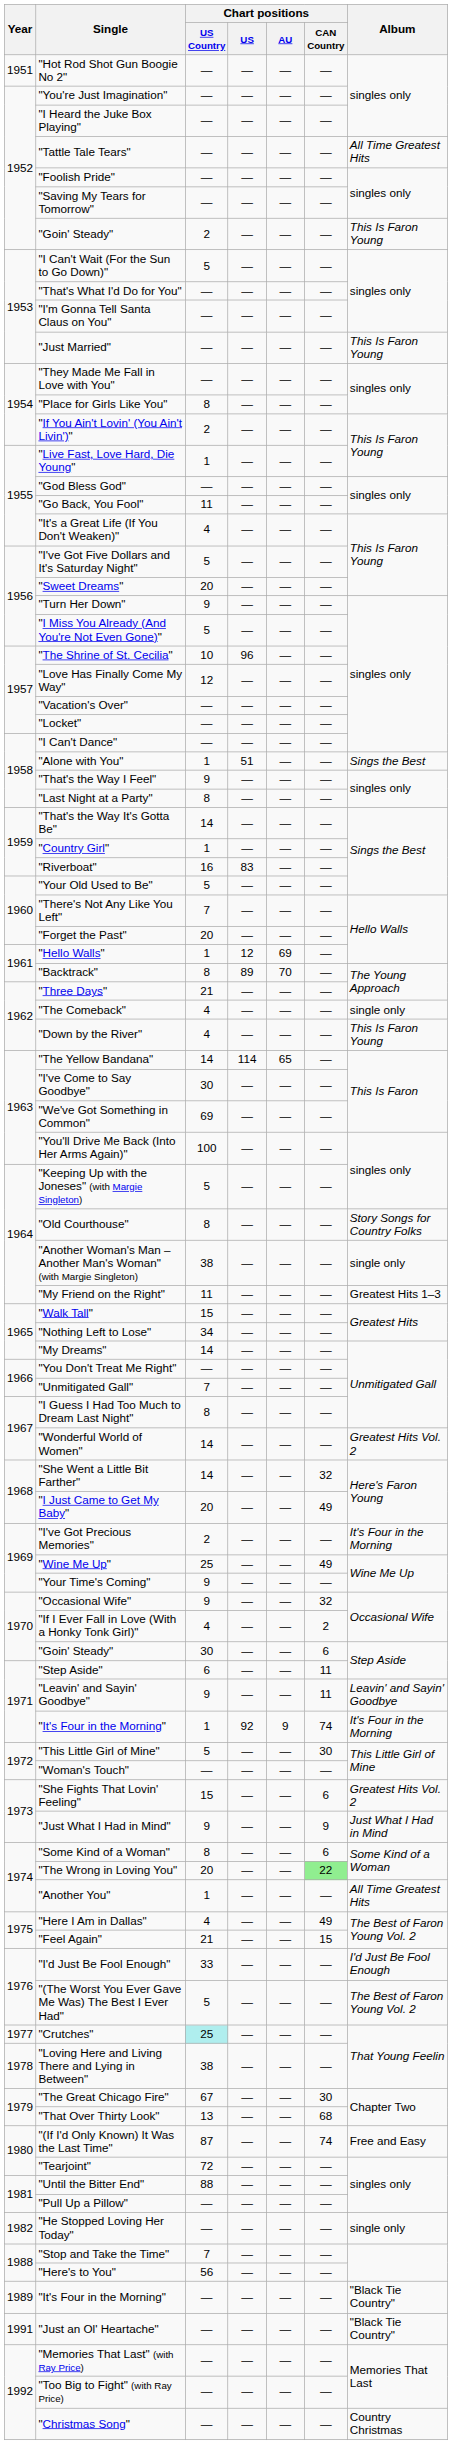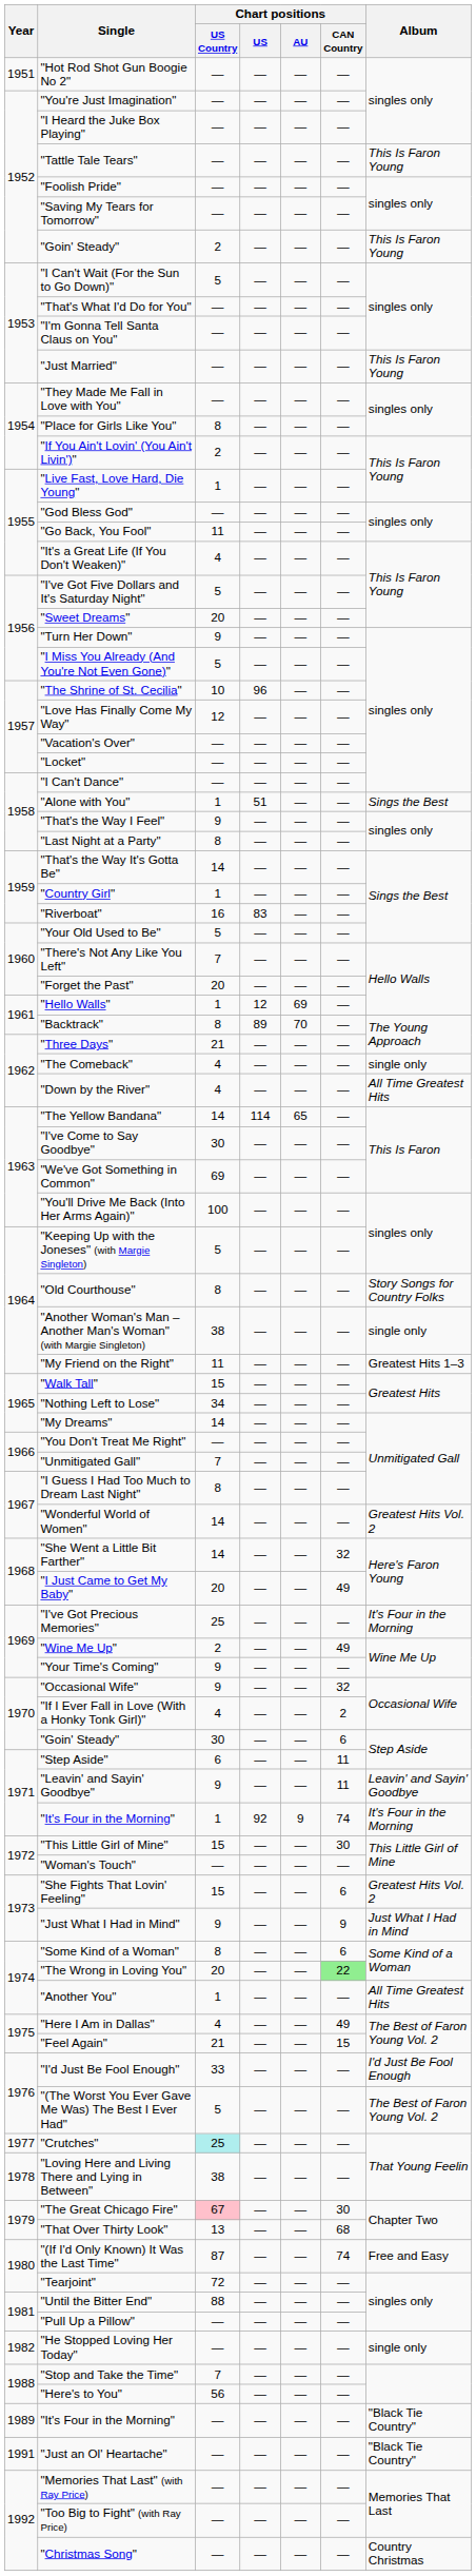 <table class="wikitable">
 <tr>
 <th rowspan="2">Year</th>
 <th rowspan="2">Single</th>
 <th colspan="4">Chart positions</th>
 <th rowspan="2">Album</th>
 </tr>
 <tr>
 <th style="width:45px;"><small><a href='#'>US Country</a></small></th>
 <th style="width:45px;"><small><a href='#'>US</a></small></th>
 <th style="width:45px;"><small><a href='#'>AU</a></small></th>
 <th style="width:45px;"><small>CAN Country</small></th>
 </tr>
 <tr>
 <td>1951</td>
 <td>"Hot Rod Shot Gun Boogie No 2"</td>
 <td style="text-align:center;">—</td>
 <td style="text-align:center;">—</td>
 <td style="text-align:center;">—</td>
 <td style="text-align:center;">—</td>
 <td rowspan="3">singles only</td>
 </tr>
 <tr>
 <td rowspan="6">1952</td>
 <td>"You're Just Imagination"</td>
 <td style="text-align:center;">—</td>
 <td style="text-align:center;">—</td>
 <td style="text-align:center;">—</td>
 <td style="text-align:center;">—</td>
 </tr>
 <tr>
 <td>"I Heard the Juke Box Playing"</td>
 <td style="text-align:center;">—</td>
 <td style="text-align:center;">—</td>
 <td style="text-align:center;">—</td>
 <td style="text-align:center;">—</td>
 </tr>
 <tr>
 <td>"Tattle Tale Tears"</td>
 <td style="text-align:center;">—</td>
 <td style="text-align:center;">—</td>
 <td style="text-align:center;">—</td>
 <td style="text-align:center;">—</td>
-<td><em>All Time Greatest Hits</em></td>
+<td><em>This Is Faron Young</em></td>
 </tr>
 <tr>
 <td>"Foolish Pride"</td>
 <td style="text-align:center;">—</td>
 <td style="text-align:center;">—</td>
 <td style="text-align:center;">—</td>
 <td style="text-align:center;">—</td>
 <td rowspan="2">singles only</td>
 </tr>
 <tr>
 <td>"Saving My Tears for Tomorrow"</td>
 <td style="text-align:center;">—</td>
 <td style="text-align:center;">—</td>
 <td style="text-align:center;">—</td>
 <td style="text-align:center;">—</td>
 </tr>
 <tr>
 <td>"Goin' Steady"</td>
 <td style="text-align:center;">2</td>
 <td style="text-align:center;">—</td>
 <td style="text-align:center;">—</td>
 <td style="text-align:center;">—</td>
 <td><em>This Is Faron Young</em></td>
 </tr>
 <tr>
 <td rowspan="4">1953</td>
 <td>"I Can't Wait (For the Sun to Go Down)"</td>
 <td style="text-align:center;">5</td>
 <td style="text-align:center;">—</td>
 <td style="text-align:center;">—</td>
 <td style="text-align:center;">—</td>
 <td rowspan="3">singles only</td>
 </tr>
 <tr>
 <td>"That's What I'd Do for You"</td>
 <td style="text-align:center;">—</td>
 <td style="text-align:center;">—</td>
 <td style="text-align:center;">—</td>
 <td style="text-align:center;">—</td>
 </tr>
 <tr>
 <td>"I'm Gonna Tell Santa Claus on You"</td>
 <td style="text-align:center;">—</td>
 <td style="text-align:center;">—</td>
 <td style="text-align:center;">—</td>
 <td style="text-align:center;">—</td>
 </tr>
 <tr>
 <td>"Just Married"</td>
 <td style="text-align:center;">—</td>
 <td style="text-align:center;">—</td>
 <td style="text-align:center;">—</td>
 <td style="text-align:center;">—</td>
 <td><em>This Is Faron Young</em></td>
 </tr>
 <tr>
 <td rowspan="3">1954</td>
 <td>"They Made Me Fall in Love with You"</td>
 <td style="text-align:center;">—</td>
 <td style="text-align:center;">—</td>
 <td style="text-align:center;">—</td>
 <td style="text-align:center;">—</td>
 <td rowspan="2">singles only</td>
 </tr>
 <tr>
 <td>"Place for Girls Like You"</td>
 <td style="text-align:center;">8</td>
 <td style="text-align:center;">—</td>
 <td style="text-align:center;">—</td>
 <td style="text-align:center;">—</td>
 </tr>
 <tr>
 <td>"<a href='#'>If You Ain't Lovin' (You Ain't Livin')</a>"</td>
 <td style="text-align:center;">2</td>
 <td style="text-align:center;">—</td>
 <td style="text-align:center;">—</td>
 <td style="text-align:center;">—</td>
 <td rowspan="2"><em>This Is Faron Young</em></td>
 </tr>
 <tr>
 <td rowspan="4">1955</td>
 <td>"<a href='#'>Live Fast, Love Hard, Die Young</a>"</td>
 <td style="text-align:center;">1</td>
 <td style="text-align:center;">—</td>
 <td style="text-align:center;">—</td>
 <td style="text-align:center;">—</td>
 </tr>
 <tr>
 <td>"God Bless God"</td>
 <td style="text-align:center;">—</td>
 <td style="text-align:center;">—</td>
 <td style="text-align:center;">—</td>
 <td style="text-align:center;">—</td>
 <td rowspan="2">singles only</td>
 </tr>
 <tr>
 <td>"Go Back, You Fool"</td>
 <td style="text-align:center;">11</td>
 <td style="text-align:center;">—</td>
 <td style="text-align:center;">—</td>
 <td style="text-align:center;">—</td>
 </tr>
 <tr>
 <td>"It's a Great Life (If You Don't Weaken)"</td>
 <td style="text-align:center;">4</td>
 <td style="text-align:center;">—</td>
 <td style="text-align:center;">—</td>
 <td style="text-align:center;">—</td>
 <td rowspan="3"><em>This Is Faron Young</em></td>
 </tr>
 <tr>
 <td rowspan="4">1956</td>
 <td>"I've Got Five Dollars and It's Saturday Night"</td>
 <td style="text-align:center;">5</td>
 <td style="text-align:center;">—</td>
 <td style="text-align:center;">—</td>
 <td style="text-align:center;">—</td>
 </tr>
 <tr>
 <td>"<a href='#'>Sweet Dreams</a>"</td>
 <td style="text-align:center;">20</td>
 <td style="text-align:center;">—</td>
 <td style="text-align:center;">—</td>
 <td style="text-align:center;">—</td>
 </tr>
 <tr>
 <td>"Turn Her Down"</td>
 <td style="text-align:center;">9</td>
 <td style="text-align:center;">—</td>
 <td style="text-align:center;">—</td>
 <td style="text-align:center;">—</td>
 <td rowspan="7">singles only</td>
 </tr>
 <tr>
 <td>"<a href='#'>I Miss You Already (And You're Not Even Gone)</a>"</td>
 <td style="text-align:center;">5</td>
 <td style="text-align:center;">—</td>
 <td style="text-align:center;">—</td>
 <td style="text-align:center;">—</td>
 </tr>
 <tr>
 <td rowspan="4">1957</td>
 <td>"<a href='#'>The Shrine of St. Cecilia</a>"</td>
 <td style="text-align:center;">10</td>
 <td style="text-align:center;">96</td>
 <td style="text-align:center;">—</td>
 <td style="text-align:center;">—</td>
 </tr>
 <tr>
 <td>"Love Has Finally Come My Way"</td>
 <td style="text-align:center;">12</td>
 <td style="text-align:center;">—</td>
 <td style="text-align:center;">—</td>
 <td style="text-align:center;">—</td>
 </tr>
 <tr>
 <td>"Vacation's Over"</td>
 <td style="text-align:center;">—</td>
 <td style="text-align:center;">—</td>
 <td style="text-align:center;">—</td>
 <td style="text-align:center;">—</td>
 </tr>
 <tr>
 <td>"Locket"</td>
 <td style="text-align:center;">—</td>
 <td style="text-align:center;">—</td>
 <td style="text-align:center;">—</td>
 <td style="text-align:center;">—</td>
 </tr>
 <tr>
 <td rowspan="4">1958</td>
 <td>"I Can't Dance"</td>
 <td style="text-align:center;">—</td>
 <td style="text-align:center;">—</td>
 <td style="text-align:center;">—</td>
 <td style="text-align:center;">—</td>
 </tr>
 <tr>
 <td>"Alone with You"</td>
 <td style="text-align:center;">1</td>
 <td style="text-align:center;">51</td>
 <td style="text-align:center;">—</td>
 <td style="text-align:center;">—</td>
 <td><em>Sings the Best</em></td>
 </tr>
 <tr>
 <td>"That's the Way I Feel"</td>
 <td style="text-align:center;">9</td>
 <td style="text-align:center;">—</td>
 <td style="text-align:center;">—</td>
 <td style="text-align:center;">—</td>
 <td rowspan="2">singles only</td>
 </tr>
 <tr>
 <td>"Last Night at a Party"</td>
 <td style="text-align:center;">8</td>
 <td style="text-align:center;">—</td>
 <td style="text-align:center;">—</td>
 <td style="text-align:center;">—</td>
 </tr>
 <tr>
 <td rowspan="3">1959</td>
 <td>"That's the Way It's Gotta Be"</td>
 <td style="text-align:center;">14</td>
 <td style="text-align:center;">—</td>
 <td style="text-align:center;">—</td>
 <td style="text-align:center;">—</td>
 <td rowspan="4"><em>Sings the Best</em></td>
 </tr>
 <tr>
 <td>"<a href='#'>Country Girl</a>"</td>
 <td style="text-align:center;">1</td>
 <td style="text-align:center;">—</td>
 <td style="text-align:center;">—</td>
 <td style="text-align:center;">—</td>
 </tr>
 <tr>
 <td>"Riverboat"</td>
 <td style="text-align:center;">16</td>
 <td style="text-align:center;">83</td>
 <td style="text-align:center;">—</td>
 <td style="text-align:center;">—</td>
 </tr>
 <tr>
 <td rowspan="3">1960</td>
 <td>"Your Old Used to Be"</td>
 <td style="text-align:center;">5</td>
 <td style="text-align:center;">—</td>
 <td style="text-align:center;">—</td>
 <td style="text-align:center;">—</td>
 </tr>
 <tr>
 <td>"There's Not Any Like You Left"</td>
 <td style="text-align:center;">7</td>
 <td style="text-align:center;">—</td>
 <td style="text-align:center;">—</td>
 <td style="text-align:center;">—</td>
 <td rowspan="3"><em>Hello Walls</em></td>
 </tr>
 <tr>
 <td>"Forget the Past"</td>
 <td style="text-align:center;">20</td>
 <td style="text-align:center;">—</td>
 <td style="text-align:center;">—</td>
 <td style="text-align:center;">—</td>
 </tr>
 <tr>
 <td rowspan="2">1961</td>
 <td>"<a href='#'>Hello Walls</a>"</td>
 <td style="text-align:center;">1</td>
 <td style="text-align:center;">12</td>
 <td style="text-align:center;">69</td>
 <td style="text-align:center;">—</td>
 </tr>
 <tr>
 <td>"Backtrack"</td>
 <td style="text-align:center;">8</td>
 <td style="text-align:center;">89</td>
 <td style="text-align:center;">70</td>
 <td style="text-align:center;">—</td>
 <td rowspan="2"><em>The Young Approach</em></td>
 </tr>
 <tr>
 <td rowspan="3">1962</td>
 <td>"<a href='#'>Three Days</a>"</td>
 <td style="text-align:center;">21</td>
 <td style="text-align:center;">—</td>
 <td style="text-align:center;">—</td>
 <td style="text-align:center;">—</td>
 </tr>
 <tr>
 <td>"The Comeback"</td>
 <td style="text-align:center;">4</td>
 <td style="text-align:center;">—</td>
 <td style="text-align:center;">—</td>
 <td style="text-align:center;">—</td>
 <td>single only</td>
 </tr>
 <tr>
 <td>"Down by the River"</td>
 <td style="text-align:center;">4</td>
 <td style="text-align:center;">—</td>
 <td style="text-align:center;">—</td>
 <td style="text-align:center;">—</td>
-<td><em>This Is Faron Young</em></td>
+<td><em>All Time Greatest Hits</em></td>
 </tr>
 <tr>
 <td rowspan="4">1963</td>
 <td>"The Yellow Bandana"</td>
 <td style="text-align:center;">14</td>
 <td style="text-align:center;">114</td>
 <td style="text-align:center;">65</td>
 <td style="text-align:center;">—</td>
 <td rowspan="3"><em>This Is Faron</em></td>
 </tr>
 <tr>
 <td>"I've Come to Say Goodbye"</td>
 <td style="text-align:center;">30</td>
 <td style="text-align:center;">—</td>
 <td style="text-align:center;">—</td>
 <td style="text-align:center;">—</td>
 </tr>
 <tr>
 <td>"We've Got Something in Common"</td>
 <td style="text-align:center;">69</td>
 <td style="text-align:center;">—</td>
 <td style="text-align:center;">—</td>
 <td style="text-align:center;">—</td>
 </tr>
 <tr>
 <td>"You'll Drive Me Back (Into Her Arms Again)"</td>
 <td style="text-align:center;">100</td>
 <td style="text-align:center;">—</td>
 <td style="text-align:center;">—</td>
 <td style="text-align:center;">—</td>
 <td rowspan="2">singles only</td>
 </tr>
 <tr>
 <td rowspan="4">1964</td>
 <td>"Keeping Up with the Joneses" <small>(with <a href='#'>Margie Singleton</a>)</small></td>
 <td style="text-align:center;">5</td>
 <td style="text-align:center;">—</td>
 <td style="text-align:center;">—</td>
 <td style="text-align:center;">—</td>
 </tr>
 <tr>
 <td>"Old Courthouse"</td>
 <td style="text-align:center;">8</td>
 <td style="text-align:center;">—</td>
 <td style="text-align:center;">—</td>
 <td style="text-align:center;">—</td>
 <td><em>Story Songs for Country Folks</em></td>
 </tr>
 <tr>
 <td>"Another Woman's Man – Another Man's Woman"<br><small>(with Margie Singleton)</small></td>
 <td style="text-align:center;">38</td>
 <td style="text-align:center;">—</td>
 <td style="text-align:center;">—</td>
 <td style="text-align:center;">—</td>
 <td>single only</td>
 </tr>
 <tr>
 <td>"My Friend on the Right"</td>
 <td style="text-align:center;">11</td>
 <td style="text-align:center;">—</td>
 <td style="text-align:center;">—</td>
 <td style="text-align:center;">—</td>
 <td></em>Greatest Hits 1–3<em></td>
 </tr>
 <tr>
 <td rowspan="3">1965</td>
 <td>"<a href='#'>Walk Tall</a>"</td>
 <td style="text-align:center;">15</td>
 <td style="text-align:center;">—</td>
 <td style="text-align:center;">—</td>
 <td style="text-align:center;">—</td>
 <td rowspan="2"><em>Greatest Hits</em></td>
 </tr>
 <tr>
 <td>"Nothing Left to Lose"</td>
 <td style="text-align:center;">34</td>
 <td style="text-align:center;">—</td>
 <td style="text-align:center;">—</td>
 <td style="text-align:center;">—</td>
 </tr>
 <tr>
 <td>"My Dreams"</td>
 <td style="text-align:center;">14</td>
 <td style="text-align:center;">—</td>
 <td style="text-align:center;">—</td>
 <td style="text-align:center;">—</td>
 <td rowspan="4"><em>Unmitigated Gall</em></td>
 </tr>
 <tr>
 <td rowspan="2">1966</td>
 <td>"You Don't Treat Me Right"</td>
 <td style="text-align:center;">—</td>
 <td style="text-align:center;">—</td>
 <td style="text-align:center;">—</td>
 <td style="text-align:center;">—</td>
 </tr>
 <tr>
 <td>"Unmitigated Gall"</td>
 <td style="text-align:center;">7</td>
 <td style="text-align:center;">—</td>
 <td style="text-align:center;">—</td>
 <td style="text-align:center;">—</td>
 </tr>
 <tr>
 <td rowspan="2">1967</td>
 <td>"I Guess I Had Too Much to Dream Last Night"</td>
 <td style="text-align:center;">8</td>
 <td style="text-align:center;">—</td>
 <td style="text-align:center;">—</td>
 <td style="text-align:center;">—</td>
 </tr>
 <tr>
 <td>"Wonderful World of Women"</td>
 <td style="text-align:center;">14</td>
 <td style="text-align:center;">—</td>
 <td style="text-align:center;">—</td>
 <td style="text-align:center;">—</td>
 <td><em>Greatest Hits Vol. 2</em></td>
 </tr>
 <tr>
 <td rowspan="2">1968</td>
 <td>"She Went a Little Bit Farther"</td>
 <td style="text-align:center;">14</td>
 <td style="text-align:center;">—</td>
 <td style="text-align:center;">—</td>
 <td style="text-align:center;">32</td>
 <td rowspan="2"><em>Here's Faron Young</em></td>
 </tr>
 <tr>
 <td>"<a href='#'>I Just Came to Get My Baby</a>"</td>
 <td style="text-align:center;">20</td>
 <td style="text-align:center;">—</td>
 <td style="text-align:center;">—</td>
 <td style="text-align:center;">49</td>
 </tr>
 <tr>
 <td rowspan="3">1969</td>
 <td>"I've Got Precious Memories"</td>
-<td style="text-align:center;">2</td>
+<td style="text-align:center;">25</td>
 <td style="text-align:center;">—</td>
 <td style="text-align:center;">—</td>
 <td style="text-align:center;">—</td>
 <td><em>It's Four in the Morning</em></td>
 </tr>
 <tr>
 <td>"<a href='#'>Wine Me Up</a>"</td>
-<td style="text-align:center;">25</td>
+<td style="text-align:center;">2</td>
 <td style="text-align:center;">—</td>
 <td style="text-align:center;">—</td>
 <td style="text-align:center;">49</td>
 <td rowspan="2"><em>Wine Me Up</em></td>
 </tr>
 <tr>
 <td>"Your Time's Coming"</td>
 <td style="text-align:center;">9</td>
 <td style="text-align:center;">—</td>
 <td style="text-align:center;">—</td>
 <td style="text-align:center;">—</td>
 </tr>
 <tr>
 <td rowspan="3">1970</td>
 <td>"Occasional Wife"</td>
 <td style="text-align:center;">9</td>
 <td style="text-align:center;">—</td>
 <td style="text-align:center;">—</td>
 <td style="text-align:center;">32</td>
 <td rowspan="2"><em>Occasional Wife</em></td>
 </tr>
 <tr>
 <td>"If I Ever Fall in Love (With a Honky Tonk Girl)"</td>
 <td style="text-align:center;">4</td>
 <td style="text-align:center;">—</td>
 <td style="text-align:center;">—</td>
 <td style="text-align:center;">2</td>
 </tr>
 <tr>
 <td>"Goin' Steady"</td>
 <td style="text-align:center;">30</td>
 <td style="text-align:center;">—</td>
 <td style="text-align:center;">—</td>
 <td style="text-align:center;">6</td>
 <td rowspan="2"><em>Step Aside</em></td>
 </tr>
 <tr>
 <td rowspan="3">1971</td>
 <td>"Step Aside"</td>
 <td style="text-align:center;">6</td>
 <td style="text-align:center;">—</td>
 <td style="text-align:center;">—</td>
 <td style="text-align:center;">11</td>
 </tr>
 <tr>
 <td>"Leavin' and Sayin' Goodbye"</td>
 <td style="text-align:center;">9</td>
 <td style="text-align:center;">—</td>
 <td style="text-align:center;">—</td>
 <td style="text-align:center;">11</td>
 <td><em>Leavin' and Sayin' Goodbye</em></td>
 </tr>
 <tr>
 <td>"<a href='#'>It's Four in the Morning</a>"</td>
 <td style="text-align:center;">1</td>
 <td style="text-align:center;">92</td>
 <td style="text-align:center;">9</td>
 <td style="text-align:center;">74</td>
 <td><em>It's Four in the Morning</em></td>
 </tr>
 <tr>
 <td rowspan="2">1972</td>
 <td>"This Little Girl of Mine"</td>
-<td style="text-align:center;">5</td>
+<td style="text-align:center;">15</td>
 <td style="text-align:center;">—</td>
 <td style="text-align:center;">—</td>
 <td style="text-align:center;">30</td>
 <td rowspan="2"><em>This Little Girl of Mine</em></td>
 </tr>
 <tr>
 <td>"Woman's Touch"</td>
 <td style="text-align:center;">—</td>
 <td style="text-align:center;">—</td>
 <td style="text-align:center;">—</td>
 <td style="text-align:center;">—</td>
 </tr>
 <tr>
 <td rowspan="2">1973</td>
 <td>"She Fights That Lovin' Feeling"</td>
 <td style="text-align:center;">15</td>
 <td style="text-align:center;">—</td>
 <td style="text-align:center;">—</td>
 <td style="text-align:center;">6</td>
 <td><em>Greatest Hits Vol. 2</em></td>
 </tr>
 <tr>
 <td>"Just What I Had in Mind"</td>
 <td style="text-align:center;">9</td>
 <td style="text-align:center;">—</td>
 <td style="text-align:center;">—</td>
 <td style="text-align:center;">9</td>
 <td><em>Just What I Had in Mind</em></td>
 </tr>
 <tr>
 <td rowspan="3">1974</td>
 <td>"Some Kind of a Woman"</td>
 <td style="text-align:center;">8</td>
 <td style="text-align:center;">—</td>
 <td style="text-align:center;">—</td>
 <td style="text-align:center;">6</td>
 <td rowspan="2"><em>Some Kind of a Woman</em></td>
 </tr>
 <tr>
 <td>"The Wrong in Loving You"</td>
 <td style="text-align:center;">20</td>
 <td style="text-align:center;">—</td>
 <td style="text-align:center;">—</td>
 <td style="background: lightgreen; text-align:center;">22</td>
 </tr>
 <tr>
 <td>"Another You"</td>
 <td style="text-align:center;">1</td>
 <td style="text-align:center;">—</td>
 <td style="text-align:center;">—</td>
 <td style="text-align:center;">—</td>
 <td><em>All Time Greatest Hits</em></td>
 </tr>
 <tr>
 <td rowspan="2">1975</td>
 <td>"Here I Am in Dallas"</td>
 <td style="text-align:center;">4</td>
 <td style="text-align:center;">—</td>
 <td style="text-align:center;">—</td>
 <td style="text-align:center;">49</td>
 <td rowspan="2"><em>The Best of Faron Young Vol. 2</em></td>
 </tr>
 <tr>
 <td>"Feel Again"</td>
 <td style="text-align:center;">21</td>
 <td style="text-align:center;">—</td>
 <td style="text-align:center;">—</td>
 <td style="text-align:center;">15</td>
 </tr>
 <tr>
 <td rowspan="2">1976</td>
 <td>"I'd Just Be Fool Enough"</td>
 <td style="text-align:center;">33</td>
 <td style="text-align:center;">—</td>
 <td style="text-align:center;">—</td>
 <td style="text-align:center;">—</td>
 <td><em>I'd Just Be Fool Enough</em></td>
 </tr>
 <tr>
 <td>"(The Worst You Ever Gave Me Was) The Best I Ever Had"</td>
 <td style="text-align:center;">5</td>
 <td style="text-align:center;">—</td>
 <td style="text-align:center;">—</td>
 <td style="text-align:center;">—</td>
 <td><em>The Best of Faron Young Vol. 2</em></td>
 </tr>
 <tr>
 <td>1977</td>
 <td>"Crutches"</td>
 <td style="background: paleturquoise; text-align:center;">25</td>
 <td style="text-align:center;">—</td>
 <td style="text-align:center;">—</td>
 <td style="text-align:center;">—</td>
 <td rowspan="2"><em>That Young Feelin<strong></td>
 </tr>
 <tr>
 <td>1978</td>
 <td>"Loving Here and Living There and Lying in Between"</td>
 <td style="text-align:center;">38</td>
 <td style="text-align:center;">—</td>
 <td style="text-align:center;">—</td>
 <td style="text-align:center;">—</td>
 </tr>
 <tr>
 <td rowspan="2">1979</td>
 <td>"The Great Chicago Fire"</td>
-<td style="text-align:center;">67</td>
+<td style="background: pink; text-align:center;">67</td>
 <td style="text-align:center;">—</td>
 <td style="text-align:center;">—</td>
 <td style="text-align:center;">30</td>
 <td rowspan="2"></em>Chapter Two<em></td>
 </tr>
 <tr>
 <td>"That Over Thirty Look"</td>
 <td style="text-align:center;">13</td>
 <td style="text-align:center;">—</td>
 <td style="text-align:center;">—</td>
 <td style="text-align:center;">68</td>
 </tr>
 <tr>
 <td rowspan="2">1980</td>
 <td>"(If I'd Only Known) It Was the Last Time"</td>
 <td style="text-align:center;">87</td>
 <td style="text-align:center;">—</td>
 <td style="text-align:center;">—</td>
 <td style="text-align:center;">74</td>
 <td></em>Free and Easy<em></td>
 </tr>
 <tr>
 <td>"Tearjoint"</td>
 <td style="text-align:center;">72</td>
 <td style="text-align:center;">—</td>
 <td style="text-align:center;">—</td>
 <td style="text-align:center;">—</td>
 <td rowspan="3">singles only</td>
 </tr>
 <tr>
 <td rowspan="2">1981</td>
 <td>"Until the Bitter End"</td>
 <td style="text-align:center;">88</td>
 <td style="text-align:center;">—</td>
 <td style="text-align:center;">—</td>
 <td style="text-align:center;">—</td>
 </tr>
 <tr>
 <td>"Pull Up a Pillow"</td>
 <td style="text-align:center;">—</td>
 <td style="text-align:center;">—</td>
 <td style="text-align:center;">—</td>
 <td style="text-align:center;">—</td>
 </tr>
 <tr>
 <td>1982</td>
 <td>"He Stopped Loving Her Today"</td>
 <td style="text-align:center;">—</td>
 <td style="text-align:center;">—</td>
 <td style="text-align:center;">—</td>
 <td style="text-align:center;">—</td>
 <td>single only</td>
 </tr>
 <tr>
 <td rowspan="2">1988</td>
 <td>"Stop and Take the Time"</td>
 <td style="text-align:center;">7</td>
 <td style="text-align:center;">—</td>
 <td style="text-align:center;">—</td>
 <td style="text-align:center;">—</td>
 </tr>
 <tr>
 <td>"Here's to You"</td>
 <td style="text-align:center;">56</td>
 <td style="text-align:center;">—</td>
 <td style="text-align:center;">—</td>
 <td style="text-align:center;">—</td>
 </tr>
 <tr>
 <td>1989</td>
 <td>"It's Four in the Morning"</td>
 <td style="text-align:center;">—</td>
 <td style="text-align:center;">—</td>
 <td style="text-align:center;">—</td>
 <td style="text-align:center;">—</td>
 <td>"Black Tie Country"</td>
 </tr>
 <tr>
 <td>1991</td>
 <td>"Just an Ol' Heartache"</td>
 <td style="text-align:center;">—</td>
 <td style="text-align:center;">—</td>
 <td style="text-align:center;">—</td>
 <td style="text-align:center;">—</td>
 <td>"Black Tie Country"</td>
 </tr>
 <tr>
 <td rowspan="3">1992</td>
 <td>"Memories That Last" <small>(with <a href='#'>Ray Price</a>)</small></td>
 <td style="text-align:center;">—</td>
 <td style="text-align:center;">—</td>
 <td style="text-align:center;">—</td>
 <td style="text-align:center;">—</td>
 <td rowspan="2"></em>Memories That Last<em></td>
 </tr>
 <tr>
 <td>"Too Big to Fight" <small>(with Ray Price)</small></td>
 <td style="text-align:center;">—</td>
 <td style="text-align:center;">—</td>
 <td style="text-align:center;">—</td>
 <td style="text-align:center;">—</td>
 </tr>
 <tr>
 <td>"<a href='#'>Christmas Song</a>"</td>
 <td style="text-align:center;">—</td>
 <td style="text-align:center;">—</td>
 <td style="text-align:center;">—</td>
 <td style="text-align:center;">—</td>
 <td></em>Country Christmas<em></td>
 </tr>
 </table>
